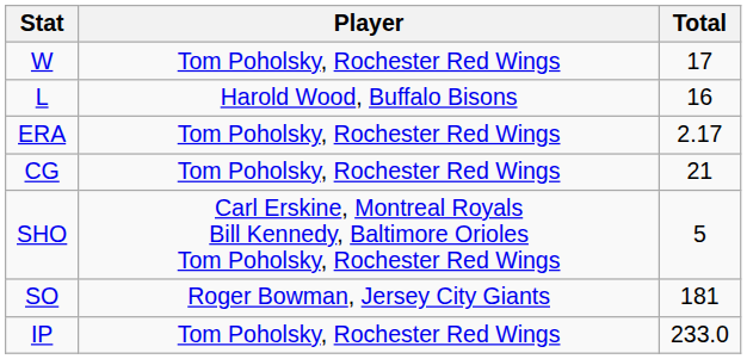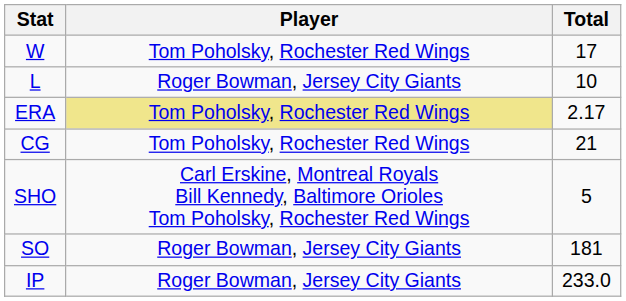 <table class="wikitable" width="40%" style="text-align:center;">
 <tr>
 <th width="5%">Stat</th>
 <th width="60%">Player</th>
 <th width="5%">Total</th>
 </tr>
 <tr>
 <td><a href='#'>W</a></td>
 <td><a href='#'>Tom Poholsky</a>, <a href='#'>Rochester Red Wings</a></td>
 <td>17</td>
 </tr>
 <tr>
 <td><a href='#'>L</a></td>
-<td><a href='#'>Harold Wood</a>, <a href='#'>Buffalo Bisons</a></td>
-<td>16</td>
+<td><a href='#'>Roger Bowman</a>, <a href='#'>Jersey City Giants</a></td>
+<td>10</td>
 </tr>
 <tr>
 <td><a href='#'>ERA</a></td>
-<td><a href='#'>Tom Poholsky</a>, <a href='#'>Rochester Red Wings</a></td>
+<td style="background: khaki;"><a href='#'>Tom Poholsky</a>, <a href='#'>Rochester Red Wings</a></td>
 <td>2.17</td>
 </tr>
 <tr>
 <td><a href='#'>CG</a></td>
 <td><a href='#'>Tom Poholsky</a>, <a href='#'>Rochester Red Wings</a></td>
 <td>21</td>
 </tr>
 <tr>
 <td><a href='#'>SHO</a></td>
 <td><a href='#'>Carl Erskine</a>, <a href='#'>Montreal Royals</a> <br> <a href='#'>Bill Kennedy</a>, <a href='#'>Baltimore Orioles</a> <br> <a href='#'>Tom Poholsky</a>, <a href='#'>Rochester Red Wings</a></td>
 <td>5</td>
 </tr>
 <tr>
 <td><a href='#'>SO</a></td>
 <td><a href='#'>Roger Bowman</a>, <a href='#'>Jersey City Giants</a></td>
 <td>181</td>
 </tr>
 <tr>
 <td><a href='#'>IP</a></td>
-<td><a href='#'>Tom Poholsky</a>, <a href='#'>Rochester Red Wings</a></td>
+<td><a href='#'>Roger Bowman</a>, <a href='#'>Jersey City Giants</a></td>
 <td>233.0</td>
 </tr>
 </table>
